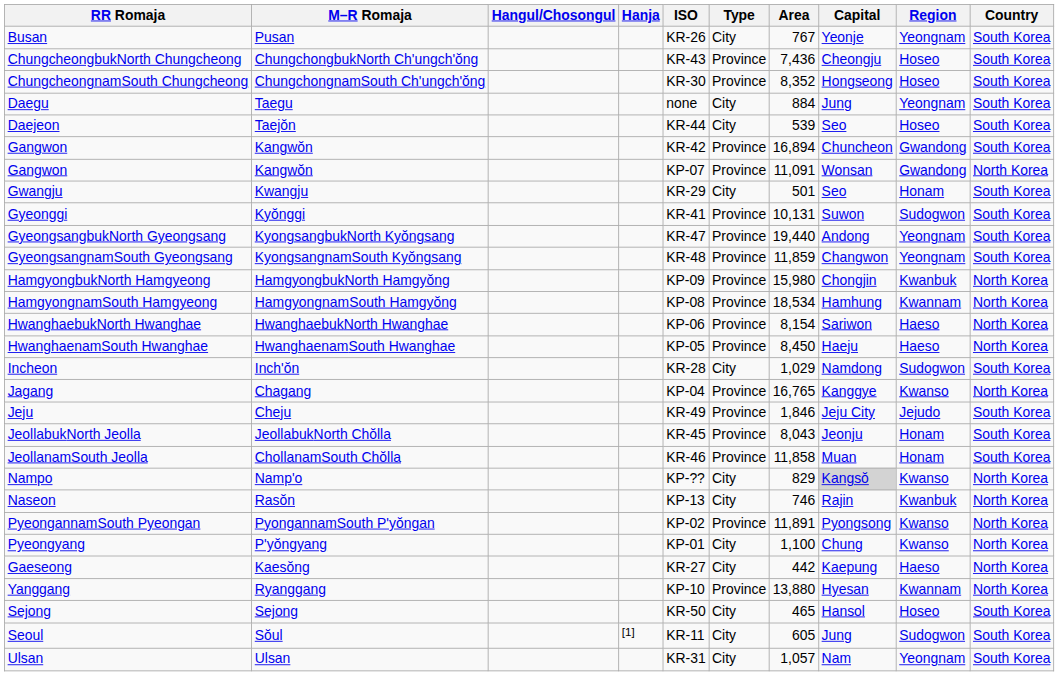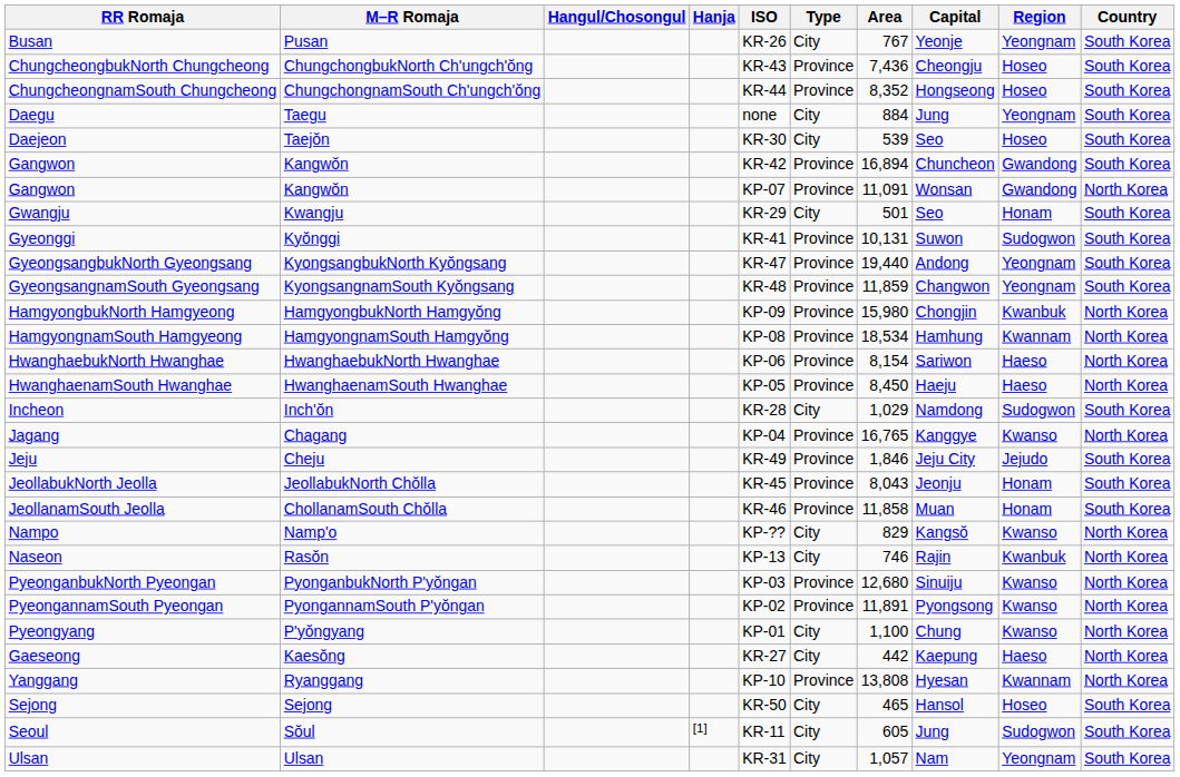 <table class="wikitable sortable">
 <tr>
 <th><a href='#'>RR</a> Romaja</th>
 <th><a href='#'>M–R</a> Romaja</th>
 <th><a href='#'>Hangul/Chosongul</a></th>
 <th><a href='#'>Hanja</a></th>
 <th>ISO</th>
 <th>Type</th>
 <th>Area</th>
 <th>Capital</th>
 <th><a href='#'>Region</a></th>
 <th>Country</th>
 </tr>
 <tr>
 <td><a href='#'>Busan</a></td>
 <td><a href='#'>Pusan</a></td>
 <td><span></span></td>
 <td><span></span></td>
 <td>KR-26</td>
 <td>City</td>
 <td align=right>767</td>
 <td><a href='#'>Yeonje</a></td>
 <td><a href='#'>Yeongnam</a></td>
 <td><a href='#'>South Korea</a></td>
 </tr>
 <tr>
 <td><a href='#'><span>Chungcheongbuk</span>North Chungcheong</a></td>
 <td><a href='#'><span>Chungchongbuk</span>North Ch'ungch'ŏng</a></td>
 <td><span></span></td>
 <td><span></span></td>
 <td>KR-43</td>
 <td>Province</td>
 <td align=right>7,436</td>
 <td><a href='#'>Cheongju</a></td>
 <td><a href='#'>Hoseo</a></td>
 <td><a href='#'>South Korea</a></td>
 </tr>
 <tr>
 <td><a href='#'><span>Chungcheongnam</span>South Chungcheong</a></td>
 <td><a href='#'><span>Chungchongnam</span>South Ch'ungch'ŏng</a></td>
 <td><span></span></td>
 <td><span></span></td>
-<td>KR-30</td>
+<td>KR-44</td>
 <td>Province</td>
 <td align=right>8,352</td>
 <td><a href='#'>Hongseong</a></td>
 <td><a href='#'>Hoseo</a></td>
 <td><a href='#'>South Korea</a></td>
 </tr>
 <tr>
 <td><a href='#'>Daegu</a></td>
 <td><a href='#'>Taegu</a></td>
 <td><span></span></td>
 <td><span></span></td>
 <td>none</td>
 <td>City</td>
 <td align=right>884</td>
 <td><a href='#'>Jung</a></td>
 <td><a href='#'>Yeongnam</a></td>
 <td><a href='#'>South Korea</a></td>
 </tr>
 <tr>
 <td><a href='#'>Daejeon</a></td>
 <td><a href='#'>Taejŏn</a></td>
 <td><span></span></td>
 <td><span></span></td>
-<td>KR-44</td>
+<td>KR-30</td>
 <td>City</td>
 <td align=right>539</td>
 <td><a href='#'>Seo</a></td>
 <td><a href='#'>Hoseo</a></td>
 <td><a href='#'>South Korea</a></td>
 </tr>
 <tr>
 <td><a href='#'>Gangwon</a></td>
 <td><a href='#'>Kangwŏn</a></td>
 <td><span></span></td>
 <td><span></span></td>
 <td>KR-42</td>
 <td>Province</td>
 <td align=right>16,894</td>
 <td><a href='#'>Chuncheon</a></td>
 <td><a href='#'>Gwandong</a></td>
 <td><a href='#'>South Korea</a></td>
 </tr>
 <tr>
 <td><a href='#'>Gangwon</a></td>
 <td><a href='#'>Kangwŏn</a></td>
 <td><span></span></td>
 <td><span></span></td>
 <td>KP-07</td>
 <td>Province</td>
 <td align=right>11,091</td>
 <td><a href='#'>Wonsan</a></td>
 <td><a href='#'>Gwandong</a></td>
 <td><a href='#'>North Korea</a></td>
 </tr>
 <tr>
 <td><a href='#'>Gwangju</a></td>
 <td><a href='#'>Kwangju</a></td>
 <td><span></span></td>
 <td><span></span></td>
 <td>KR-29</td>
 <td>City</td>
 <td align=right>501</td>
 <td><a href='#'>Seo</a></td>
 <td><a href='#'>Honam</a></td>
 <td><a href='#'>South Korea</a></td>
 </tr>
 <tr>
 <td><a href='#'>Gyeonggi</a></td>
 <td><a href='#'>Kyŏnggi</a></td>
 <td><span></span></td>
 <td><span></span></td>
 <td>KR-41</td>
 <td>Province</td>
 <td align=right>10,131</td>
 <td><a href='#'>Suwon</a></td>
 <td><a href='#'>Sudogwon</a></td>
 <td><a href='#'>South Korea</a></td>
 </tr>
 <tr>
 <td><a href='#'><span>Gyeongsangbuk</span>North Gyeongsang</a></td>
 <td><a href='#'><span>Kyongsangbuk</span>North Kyŏngsang</a></td>
 <td><span></span></td>
 <td><span></span></td>
 <td>KR-47</td>
 <td>Province</td>
 <td align=right>19,440</td>
 <td><a href='#'>Andong</a></td>
 <td><a href='#'>Yeongnam</a></td>
 <td><a href='#'>South Korea</a></td>
 </tr>
 <tr>
 <td><a href='#'><span>Gyeongsangnam</span>South Gyeongsang</a></td>
 <td><a href='#'><span>Kyongsangnam</span>South Kyŏngsang</a></td>
 <td><span></span></td>
 <td><span></span></td>
 <td>KR-48</td>
 <td>Province</td>
 <td align=right>11,859</td>
 <td><a href='#'>Changwon</a></td>
 <td><a href='#'>Yeongnam</a></td>
 <td><a href='#'>South Korea</a></td>
 </tr>
 <tr>
 <td><a href='#'><span>Hamgyongbuk</span>North Hamgyeong</a></td>
 <td><a href='#'><span>Hamgyongbuk</span>North Hamgyŏng</a></td>
 <td><span></span></td>
 <td><span></span></td>
 <td>KP-09</td>
 <td>Province</td>
 <td align=right>15,980</td>
 <td><a href='#'>Chongjin</a></td>
 <td><a href='#'>Kwanbuk</a></td>
 <td><a href='#'>North Korea</a></td>
 </tr>
 <tr>
 <td><a href='#'><span>Hamgyongnam</span>South Hamgyeong</a></td>
 <td><a href='#'><span>Hamgyongnam</span>South Hamgyŏng</a></td>
 <td><span></span></td>
 <td><span></span></td>
 <td>KP-08</td>
 <td>Province</td>
 <td align=right>18,534</td>
 <td><a href='#'>Hamhung</a></td>
 <td><a href='#'>Kwannam</a></td>
 <td><a href='#'>North Korea</a></td>
 </tr>
 <tr>
 <td><a href='#'><span>Hwanghaebuk</span>North Hwanghae</a></td>
 <td><a href='#'><span>Hwanghaebuk</span>North Hwanghae</a></td>
 <td><span></span></td>
 <td><span></span></td>
 <td>KP-06</td>
 <td>Province</td>
 <td align=right>8,154</td>
 <td><a href='#'>Sariwon</a></td>
 <td><a href='#'>Haeso</a></td>
 <td><a href='#'>North Korea</a></td>
 </tr>
 <tr>
 <td><a href='#'><span>Hwanghaenam</span>South Hwanghae</a></td>
 <td><a href='#'><span>Hwanghaenam</span>South Hwanghae</a></td>
 <td><span></span></td>
 <td><span></span></td>
 <td>KP-05</td>
 <td>Province</td>
 <td align=right>8,450</td>
 <td><a href='#'>Haeju</a></td>
 <td><a href='#'>Haeso</a></td>
 <td><a href='#'>North Korea</a></td>
 </tr>
 <tr>
 <td><a href='#'>Incheon</a></td>
 <td><a href='#'>Inch'ŏn</a></td>
 <td><span></span></td>
 <td><span></span></td>
 <td>KR-28</td>
 <td>City</td>
 <td align=right>1,029</td>
 <td><a href='#'>Namdong</a></td>
 <td><a href='#'>Sudogwon</a></td>
 <td><a href='#'>South Korea</a></td>
 </tr>
 <tr>
 <td><a href='#'>Jagang</a></td>
 <td><a href='#'>Chagang</a></td>
 <td><span></span></td>
 <td><span></span></td>
 <td>KP-04</td>
 <td>Province</td>
 <td align=right>16,765</td>
 <td><a href='#'>Kanggye</a></td>
 <td><a href='#'>Kwanso</a></td>
 <td><a href='#'>North Korea</a></td>
 </tr>
 <tr>
 <td><a href='#'>Jeju</a></td>
 <td><a href='#'>Cheju</a></td>
 <td><span></span></td>
 <td><span></span></td>
 <td>KR-49</td>
 <td>Province</td>
 <td align=right>1,846</td>
 <td><a href='#'>Jeju City</a></td>
 <td><a href='#'>Jejudo</a></td>
 <td><a href='#'>South Korea</a></td>
 </tr>
 <tr>
 <td><a href='#'><span>Jeollabuk</span>North Jeolla</a></td>
 <td><a href='#'><span>Jeollabuk</span>North Chŏlla</a></td>
 <td><span></span></td>
 <td><span></span></td>
 <td>KR-45</td>
 <td>Province</td>
 <td align=right>8,043</td>
 <td><a href='#'>Jeonju</a></td>
 <td><a href='#'>Honam</a></td>
 <td><a href='#'>South Korea</a></td>
 </tr>
 <tr>
 <td><a href='#'><span>Jeollanam</span>South Jeolla</a></td>
 <td><a href='#'><span>Chollanam</span>South Chŏlla</a></td>
 <td><span></span></td>
 <td><span></span></td>
 <td>KR-46</td>
 <td>Province</td>
 <td align=right>11,858</td>
 <td><a href='#'>Muan</a></td>
 <td><a href='#'>Honam</a></td>
 <td><a href='#'>South Korea</a></td>
 </tr>
 <tr>
 <td><a href='#'>Nampo</a></td>
 <td><a href='#'>Namp'o</a></td>
 <td><span></span></td>
 <td><span></span></td>
 <td>KP-??</td>
 <td>City</td>
 <td align=right>829</td>
-<td style="background: lightgrey;"><a href='#'>Kangsŏ</a></td>
+<td><a href='#'>Kangsŏ</a></td>
 <td><a href='#'>Kwanso</a></td>
 <td><a href='#'>North Korea</a></td>
 </tr>
 <tr>
 <td><a href='#'>Naseon</a></td>
 <td><a href='#'>Rasŏn</a></td>
 <td><span></span></td>
 <td><span></span></td>
 <td>KP-13</td>
 <td>City</td>
 <td align=right>746</td>
 <td><a href='#'>Rajin</a></td>
 <td><a href='#'>Kwanbuk</a></td>
+<td><a href='#'>North Korea</a></td>
+</tr>
+<tr>
+<td><a href='#'><span>Pyeonganbuk</span>North Pyeongan</a></td>
+<td><a href='#'><span>Pyonganbuk</span>North P'yŏngan</a></td>
+<td><span></span></td>
+<td><span></span></td>
+<td>KP-03</td>
+<td>Province</td>
+<td align=right>12,680</td>
+<td><a href='#'>Sinuiju</a></td>
+<td><a href='#'>Kwanso</a></td>
 <td><a href='#'>North Korea</a></td>
 </tr>
 <tr>
 <td><a href='#'><span>Pyeongannam</span>South Pyeongan</a></td>
 <td><a href='#'><span>Pyongannam</span>South P'yŏngan</a></td>
 <td><span></span></td>
 <td><span></span></td>
 <td>KP-02</td>
 <td>Province</td>
 <td align=right>11,891</td>
 <td><a href='#'>Pyongsong</a></td>
 <td><a href='#'>Kwanso</a></td>
 <td><a href='#'>North Korea</a></td>
 </tr>
 <tr>
 <td><a href='#'>Pyeongyang</a></td>
 <td><a href='#'>P'yŏngyang</a></td>
 <td><span></span></td>
 <td><span></span></td>
 <td>KP-01</td>
 <td>City</td>
 <td align=right>1,100</td>
 <td><a href='#'>Chung</a></td>
 <td><a href='#'>Kwanso</a></td>
 <td><a href='#'>North Korea</a></td>
 </tr>
 <tr>
 <td><a href='#'>Gaeseong</a></td>
 <td><a href='#'>Kaesŏng</a></td>
 <td><span></span></td>
 <td><span></span></td>
 <td>KR-27</td>
 <td>City</td>
 <td align=right>442</td>
 <td><a href='#'>Kaepung</a></td>
 <td><a href='#'>Haeso</a></td>
 <td><a href='#'>North Korea</a></td>
 </tr>
 <tr>
 <td><a href='#'>Yanggang</a></td>
 <td><a href='#'>Ryanggang</a></td>
 <td><span></span></td>
 <td><span></span></td>
 <td>KP-10</td>
 <td>Province</td>
-<td align=right>13,880</td>
+<td align=right>13,808</td>
 <td><a href='#'>Hyesan</a></td>
 <td><a href='#'>Kwannam</a></td>
 <td><a href='#'>North Korea</a></td>
 </tr>
 <tr>
 <td><a href='#'>Sejong</a></td>
 <td><a href='#'>Sejong</a></td>
 <td><span></span></td>
 <td><span></span></td>
 <td>KR-50</td>
 <td>City</td>
 <td align=right>465</td>
 <td><a href='#'>Hansol</a></td>
 <td><a href='#'>Hoseo</a></td>
 <td><a href='#'>South Korea</a></td>
 </tr>
 <tr>
 <td><a href='#'>Seoul</a></td>
 <td><a href='#'>Sŏul</a></td>
 <td><span></span></td>
 <td><span></span><sup>[1]</sup></td>
 <td>KR-11</td>
 <td>City</td>
 <td align=right>605</td>
 <td><a href='#'>Jung</a></td>
 <td><a href='#'>Sudogwon</a></td>
 <td><a href='#'>South Korea</a></td>
 </tr>
 <tr>
 <td><a href='#'>Ulsan</a></td>
 <td><a href='#'>Ulsan</a></td>
 <td><span></span></td>
 <td><span></span></td>
 <td>KR-31</td>
 <td>City</td>
 <td align=right>1,057</td>
 <td><a href='#'>Nam</a></td>
 <td><a href='#'>Yeongnam</a></td>
 <td><a href='#'>South Korea</a></td>
 </tr>
 </table>
